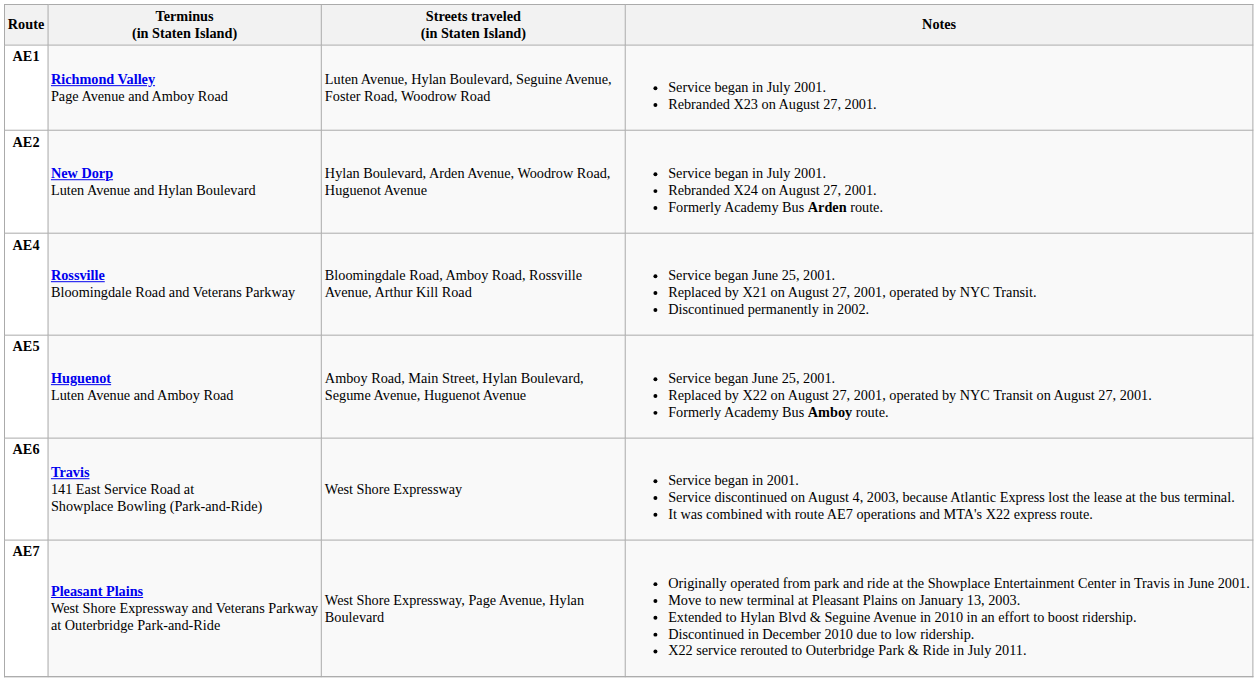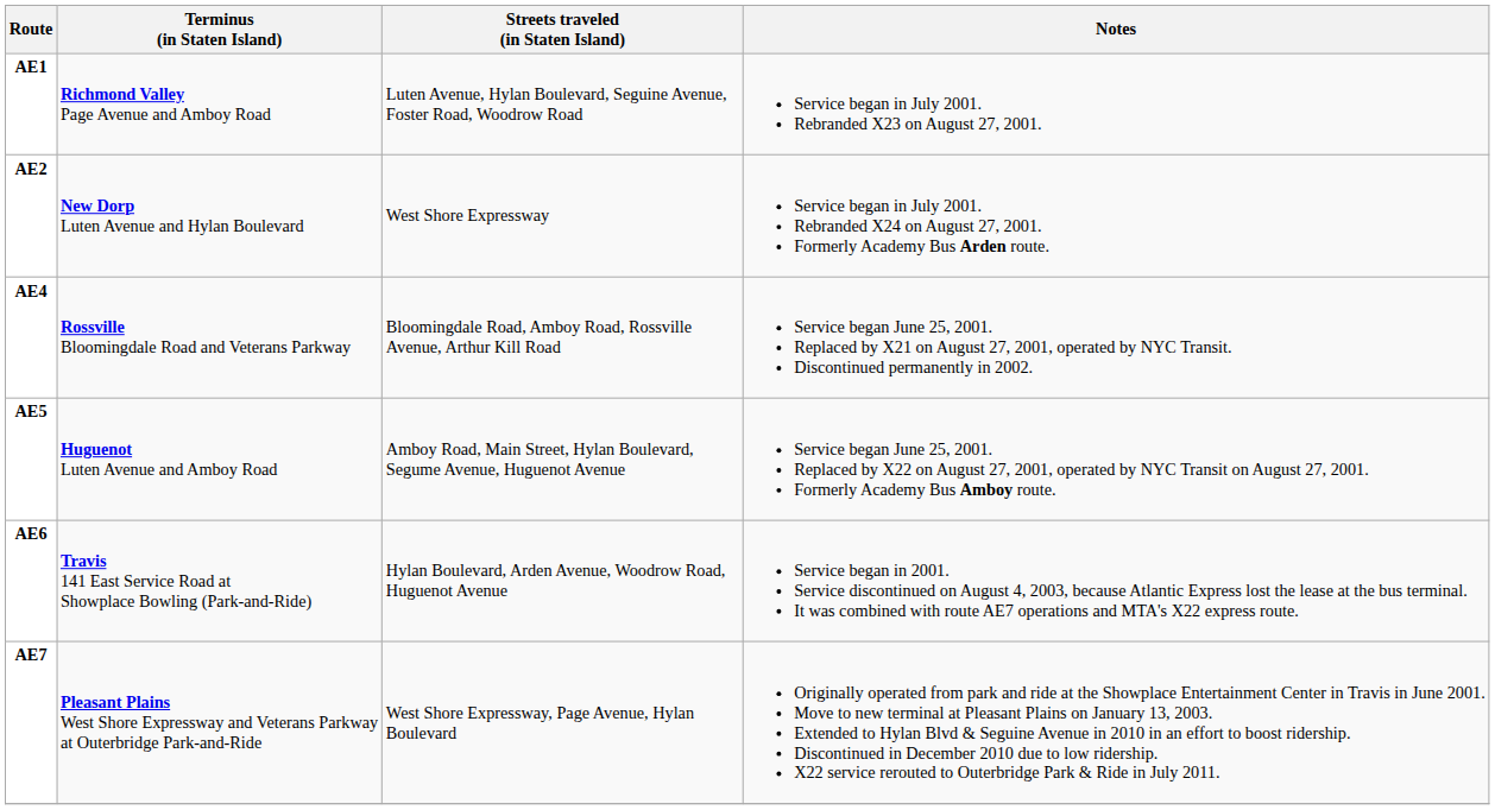 <table class=wikitable style="font-size: 90%;" |>
 <tr>
 <th>Route</th>
 <th>Terminus<br>(in Staten Island)</th>
 <th width="300px">Streets traveled<br>(in Staten Island)</th>
 <th>Notes</th>
 </tr>
 <tr>
 <td style="background:white; color:black" align="center" valign=top><div></div><div><strong>AE1</strong></div></td>
 <td><strong><a href='#'>Richmond Valley</a></strong><br>Page Avenue and Amboy Road</td>
 <td>Luten Avenue, Hylan Boulevard, Seguine Avenue, Foster Road, Woodrow Road</td>
 <td><br><ul><li>Service began in July 2001.</li><li>Rebranded X23 on August 27, 2001.</li></ul></td>
 </tr>
 <tr>
 <td style="background:white; color:black" align="center" valign=top><div></div><div><strong>AE2</strong></div></td>
 <td><strong><a href='#'>New Dorp</a></strong><br>Luten Avenue and Hylan Boulevard</td>
-<td>Hylan Boulevard, Arden Avenue, Woodrow Road, Huguenot Avenue</td>
+<td>West Shore Expressway</td>
 <td><br><ul><li>Service began in July 2001.</li><li>Rebranded X24 on August 27, 2001.</li><li>Formerly Academy Bus <strong>Arden</strong> route.</li></ul></td>
 </tr>
 <tr>
 <td style="background:white; color:black" align="center" valign=top><div></div><div><strong>AE4</strong></div></td>
 <td><strong><a href='#'>Rossville</a></strong><br>Bloomingdale Road and Veterans Parkway</td>
 <td>Bloomingdale Road, Amboy Road, Rossville Avenue, Arthur Kill Road</td>
 <td><br><ul><li>Service began June 25, 2001.</li><li>Replaced by X21 on August 27, 2001, operated by NYC Transit.</li><li>Discontinued permanently in 2002.</li></ul></td>
 </tr>
 <tr>
 <td style="background:white; color:black" align="center" valign=top><div></div><div><strong>AE5</strong></div></td>
 <td><strong><a href='#'>Huguenot</a></strong><br>Luten Avenue and Amboy Road</td>
 <td>Amboy Road, Main Street, Hylan Boulevard, Segume Avenue, Huguenot Avenue</td>
 <td><br><ul><li>Service began June 25, 2001.</li><li>Replaced by X22 on August 27, 2001, operated by NYC Transit on August 27, 2001.</li><li>Formerly Academy Bus <strong>Amboy</strong> route.</li></ul></td>
 </tr>
 <tr>
 <td style="background:white; color:black" align="center" valign=top><div></div><div><strong>AE6</strong></div></td>
 <td><strong><a href='#'>Travis</a></strong><br>141 East Service Road at<br>Showplace Bowling (Park-and-Ride)</td>
-<td>West Shore Expressway</td>
+<td>Hylan Boulevard, Arden Avenue, Woodrow Road, Huguenot Avenue</td>
 <td><br><ul><li>Service began in 2001.</li><li>Service discontinued on August 4, 2003, because Atlantic Express lost the lease at the bus terminal.</li><li>It was combined with route AE7 operations and MTA's X22 express route.</li></ul></td>
 </tr>
 <tr>
 <td style="background:white; color:black" align="center" valign=top><div></div><div><strong>AE7</strong></div></td>
 <td><strong><a href='#'>Pleasant Plains</a></strong><br>West Shore Expressway and Veterans Parkway<br>at Outerbridge Park-and-Ride</td>
 <td>West Shore Expressway, Page Avenue, Hylan Boulevard</td>
 <td><br><ul><li>Originally operated from park and ride at the Showplace Entertainment Center in Travis in June 2001.</li><li>Move to new terminal at Pleasant Plains on January 13, 2003.</li><li>Extended to Hylan Blvd & Seguine Avenue in 2010 in an effort to boost ridership.</li><li>Discontinued in December 2010 due to low ridership.</li><li>X22 service rerouted to Outerbridge Park & Ride in July 2011.</li></ul></td>
 </tr>
 <tr>
 </tr>
 </table>
